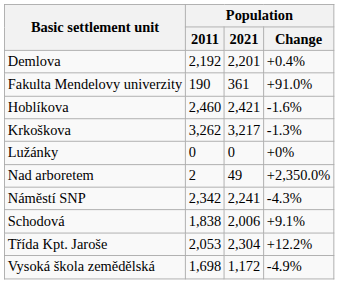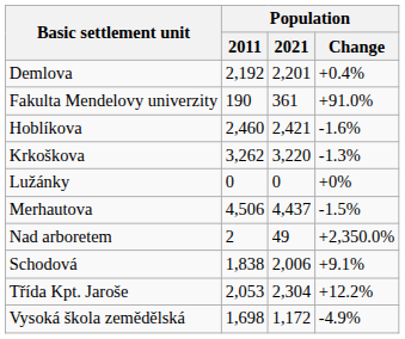 <table class="wikitable sortable">
 <tr>
 <th rowspan=2>Basic settlement unit</th>
 <th colspan=3>Population</th>
 </tr>
 <tr>
 <th>2011</th>
 <th>2021</th>
 <th>Change</th>
 </tr>
 <tr>
 <td>Demlova</td>
 <td>2,192</td>
 <td>2,201</td>
 <td>+0.4%</td>
 </tr>
 <tr>
 <td>Fakulta Mendelovy univerzity</td>
 <td>190</td>
 <td>361</td>
 <td>+91.0%</td>
 </tr>
 <tr>
 <td>Hoblíkova</td>
 <td>2,460</td>
 <td>2,421</td>
 <td>-1.6%</td>
 </tr>
 <tr>
 <td>Krkoškova</td>
 <td>3,262</td>
-<td>3,217</td>
+<td>3,220</td>
 <td>-1.3%</td>
 </tr>
 <tr>
 <td>Lužánky</td>
 <td>0</td>
 <td>0</td>
 <td>+0%</td>
 </tr>
 <tr>
+<td>Merhautova</td>
+<td>4,506</td>
+<td>4,437</td>
+<td>-1.5%</td>
+</tr>
+<tr>
 <td>Nad arboretem</td>
 <td>2</td>
 <td>49</td>
 <td>+2,350.0%</td>
-</tr>
-<tr>
-<td>Náměstí SNP</td>
-<td>2,342</td>
-<td>2,241</td>
-<td>-4.3%</td>
 </tr>
 <tr>
 <td>Schodová</td>
 <td>1,838</td>
 <td>2,006</td>
 <td>+9.1%</td>
 </tr>
 <tr>
 <td>Třída Kpt. Jaroše</td>
 <td>2,053</td>
 <td>2,304</td>
 <td>+12.2%</td>
 </tr>
 <tr>
 <td>Vysoká škola zemědělská</td>
 <td>1,698</td>
 <td>1,172</td>
 <td>-4.9%</td>
 </tr>
 </table>
